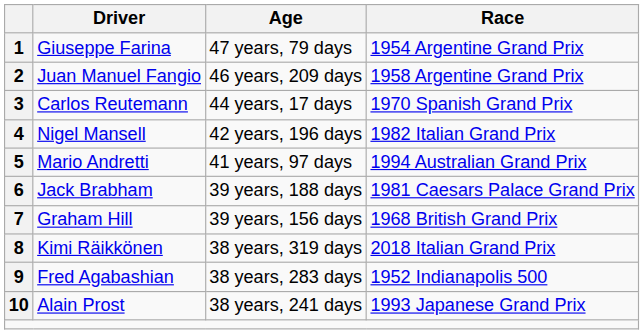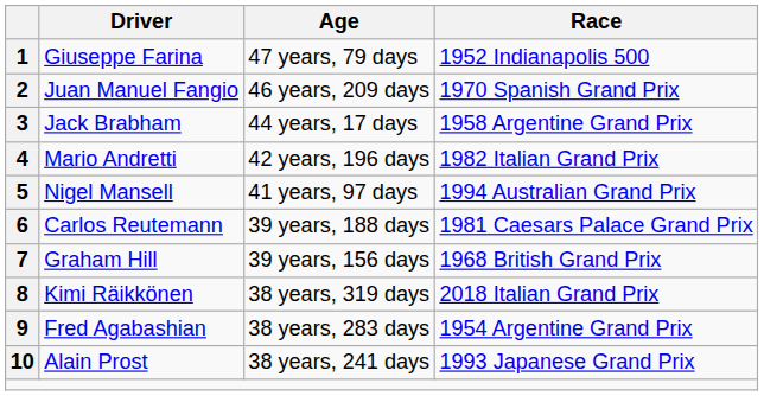 <table class="wikitable">
 <tr>
 <th></th>
 <th>Driver</th>
 <th>Age</th>
 <th>Race</th>
 </tr>
 <tr>
 <th>1</th>
 <td> <a href='#'>Giuseppe Farina</a></td>
 <td>47 years, 79 days</td>
-<td><a href='#'>1954 Argentine Grand Prix</a></td>
+<td><a href='#'>1952 Indianapolis 500</a></td>
 </tr>
 <tr>
 <th>2</th>
 <td> <a href='#'>Juan Manuel Fangio</a></td>
 <td>46 years, 209 days</td>
+<td><a href='#'>1970 Spanish Grand Prix</a></td>
+</tr>
+<tr>
+<th>3</th>
+<td> <a href='#'>Jack Brabham</a></td>
+<td>44 years, 17 days</td>
 <td><a href='#'>1958 Argentine Grand Prix</a></td>
 </tr>
 <tr>
-<th>3</th>
-<td> <a href='#'>Carlos Reutemann</a></td>
-<td>44 years, 17 days</td>
-<td><a href='#'>1970 Spanish Grand Prix</a></td>
-</tr>
-<tr>
 <th>4</th>
-<td> <a href='#'>Nigel Mansell</a></td>
+<td> <a href='#'>Mario Andretti</a></td>
 <td>42 years, 196 days</td>
 <td><a href='#'>1982 Italian Grand Prix</a></td>
 </tr>
 <tr>
 <th>5</th>
-<td> <a href='#'>Mario Andretti</a></td>
+<td> <a href='#'>Nigel Mansell</a></td>
 <td>41 years, 97 days</td>
 <td><a href='#'>1994 Australian Grand Prix</a></td>
 </tr>
 <tr>
 <th>6</th>
-<td> <a href='#'>Jack Brabham</a></td>
+<td> <a href='#'>Carlos Reutemann</a></td>
 <td>39 years, 188 days</td>
 <td><a href='#'>1981 Caesars Palace Grand Prix</a></td>
 </tr>
 <tr>
 <th>7</th>
 <td> <a href='#'>Graham Hill</a></td>
 <td>39 years, 156 days</td>
 <td><a href='#'>1968 British Grand Prix</a></td>
 </tr>
 <tr>
 <th>8</th>
 <td> <a href='#'>Kimi Räikkönen</a></td>
 <td>38 years, 319 days</td>
 <td><a href='#'>2018 Italian Grand Prix</a></td>
 </tr>
 <tr>
 <th>9</th>
 <td> <a href='#'>Fred Agabashian</a></td>
 <td>38 years, 283 days</td>
-<td><a href='#'>1952 Indianapolis 500</a></td>
+<td><a href='#'>1954 Argentine Grand Prix</a></td>
 </tr>
 <tr>
 <th>10</th>
 <td> <a href='#'>Alain Prost</a></td>
 <td>38 years, 241 days</td>
 <td><a href='#'>1993 Japanese Grand Prix</a></td>
 </tr>
 <tr>
 <td colspan=4></td>
 </tr>
 </table>
